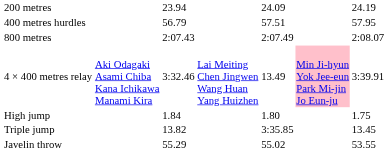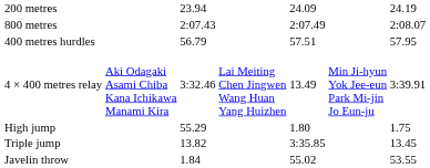 <table>
 <tr>
 <td>200 metres<br></td>
 <td></td>
 <td>23.94</td>
 <td></td>
 <td>24.09</td>
 <td></td>
 <td>24.19</td>
 </tr>
 <tr>
+<td>800 metres<br></td>
+<td></td>
+<td>2:07.43</td>
+<td></td>
+<td>2:07.49</td>
+<td></td>
+<td>2:08.07</td>
+</tr>
+<tr>
 <td>400 metres hurdles<br></td>
 <td></td>
 <td>56.79</td>
 <td></td>
 <td>57.51</td>
 <td></td>
 <td>57.95</td>
 </tr>
 <tr>
-<td>800 metres<br></td>
-<td></td>
-<td>2:07.43</td>
-<td></td>
-<td>2:07.49</td>
-<td></td>
-<td>2:08.07</td>
-</tr>
-<tr>
 <td>4 × 400 metres relay<br></td>
 <td><br><a href='#'>Aki Odagaki</a><br><a href='#'>Asami Chiba</a><br><a href='#'>Kana Ichikawa</a><br><a href='#'>Manami Kira</a></td>
 <td>3:32.46</td>
 <td><br><a href='#'>Lai Meiting</a><br><a href='#'>Chen Jingwen</a><br><a href='#'>Wang Huan</a><br><a href='#'>Yang Huizhen</a></td>
 <td>13.49</td>
-<td style="background: pink;"><br><a href='#'>Min Ji-hyun</a><br><a href='#'>Yok Jee-eun</a><br><a href='#'>Park Mi-jin</a><br><a href='#'>Jo Eun-ju</a></td>
+<td><br><a href='#'>Min Ji-hyun</a><br><a href='#'>Yok Jee-eun</a><br><a href='#'>Park Mi-jin</a><br><a href='#'>Jo Eun-ju</a></td>
 <td>3:39.91</td>
 </tr>
 <tr>
 <td>High jump<br></td>
 <td></td>
-<td>1.84</td>
+<td>55.29</td>
 <td></td>
 <td>1.80</td>
 <td></td>
 <td>1.75</td>
 </tr>
 <tr>
 <td>Triple jump<br></td>
 <td></td>
 <td>13.82</td>
 <td></td>
 <td>3:35.85</td>
 <td></td>
 <td>13.45</td>
 </tr>
 <tr>
 <td>Javelin throw<br></td>
 <td></td>
-<td>55.29</td>
+<td>1.84</td>
 <td></td>
 <td>55.02</td>
 <td></td>
 <td>53.55</td>
 </tr>
 </table>
